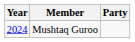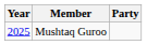 <table class="wikitable sortable">
 <tr>
 <th>Year</th>
 <th>Member</th>
 <th colspan=2>Party</th>
 </tr>
 <tr>
-<td><a href='#'>2024</a></td>
+<td><a href='#'>2025</a></td>
 <td>Mushtaq Guroo</td>
 <td></td>
 </tr>
 </table>
